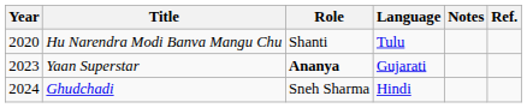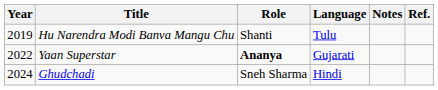 <table class="wikitable sortable">
 <tr>
 <th scope="col">Year</th>
 <th scope="col">Title</th>
 <th scope="col">Role</th>
 <th scope="col">Language</th>
 <th scope="col" class="unsortable">Notes</th>
 <th scope="col" class="unsortable">Ref.</th>
 </tr>
 <tr>
-<td>2020</td>
+<td>2019</td>
 <td><em>Hu Narendra Modi Banva Mangu Chu</em></td>
 <td>Shanti</td>
 <td><a href='#'>Tulu</a></td>
 <td></td>
 <td></td>
 </tr>
 <tr>
-<td>2023</td>
+<td>2022</td>
 <td><em>Yaan Superstar</em></td>
 <td><strong>Ananya</strong></td>
 <td><a href='#'>Gujarati</a></td>
 <td></td>
 <td></td>
 </tr>
 <tr>
 <td>2024</td>
 <td><em><a href='#'>Ghudchadi</a></em></td>
 <td>Sneh Sharma</td>
 <td><a href='#'>Hindi</a></td>
 <td></td>
 <td></td>
 </tr>
 </table>
